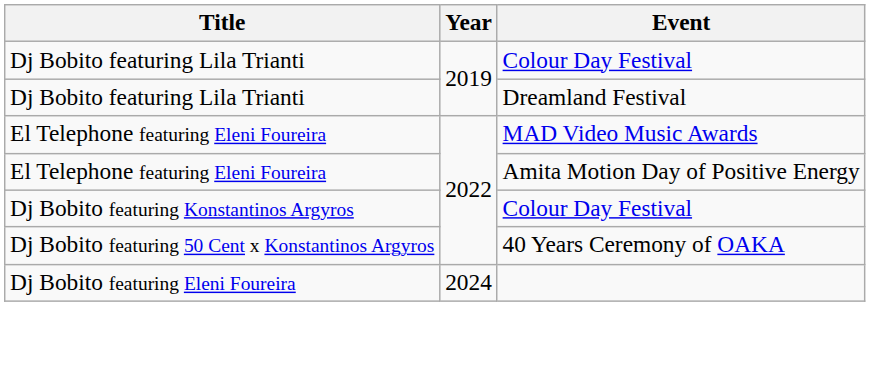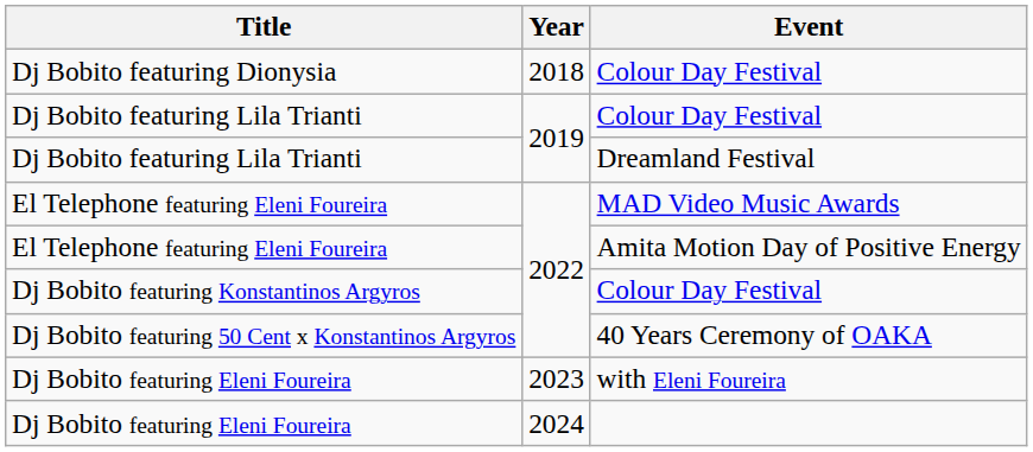 <table class="wikitable">
 <tr>
 <th>Title</th>
 <th>Year</th>
 <th>Event</th>
+</tr>
+<tr>
+<td>Dj Bobito featuring Dionysia</td>
+<td>2018</td>
+<td><a href='#'>Colour Day Festival</a></td>
 </tr>
 <tr>
 <td>Dj Bobito featuring Lila Trianti</td>
 <td rowspan="2">2019</td>
 <td><a href='#'>Colour Day Festival</a></td>
 </tr>
 <tr>
 <td>Dj Bobito featuring Lila Trianti</td>
 <td>Dreamland Festival</td>
 </tr>
 <tr>
 <td>El Telephone <small>featuring <a href='#'>Eleni Foureira</a></small></td>
 <td rowspan="4">2022</td>
 <td><a href='#'>MAD Video Music Awards</a></td>
 </tr>
 <tr>
 <td>El Telephone <small>featuring <a href='#'>Eleni Foureira</a></small></td>
 <td>Amita Motion Day of Positive Energy</td>
 </tr>
 <tr>
 <td>Dj Bobito <small>featuring <a href='#'>Konstantinos Argyros</a></small></td>
 <td><a href='#'>Colour Day Festival</a></td>
 </tr>
 <tr>
 <td>Dj Bobito <small>featuring <a href='#'>50 Cent</a> x <a href='#'>Konstantinos Argyros</a></small></td>
 <td>40 Years Ceremony of <a href='#'>OAKA</a></td>
 </tr>
 <tr>
 <td>Dj Bobito <small>featuring <a href='#'>Eleni Foureira</a></small></td>
+<td>2023</td>
+<td> with <small><a href='#'>Eleni Foureira</a></small></td>
+</tr>
+<tr>
+<td>Dj Bobito <small>featuring <a href='#'>Eleni Foureira</a></small></td>
 <td>2024</td>
 <td><small></small></td>
 </tr>
 </table>
